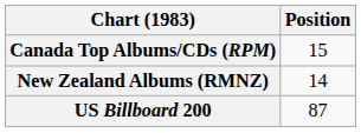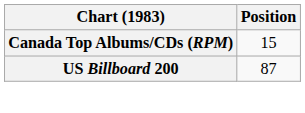 <table class="wikitable sortable plainrowheaders" style="text-align:center">
 <tr>
 <th scope="col">Chart (1983)</th>
 <th scope="col">Position</th>
 </tr>
 <tr>
 <th scope="row">Canada Top Albums/CDs (<em>RPM</em>)</th>
 <td>15</td>
 </tr>
 <tr>
-<th scope="row">New Zealand Albums (RMNZ)</th>
-<td>14</td>
-</tr>
-<tr>
 <th scope="row">US <em>Billboard</em> 200</th>
 <td>87</td>
 </tr>
 </table>
